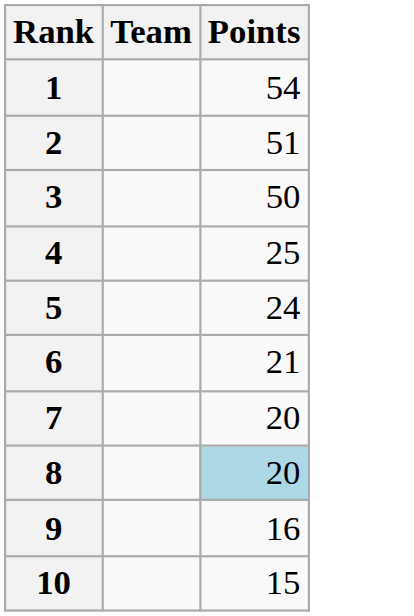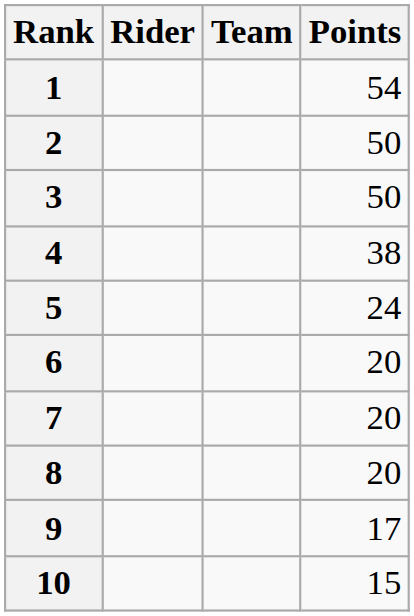 <table class="wikitable" margin-bottom:0;">
 <tr>
 <th scope="col">Rank</th>
+<th scope="col">Rider</th>
 <th scope="col">Team</th>
 <th scope="col">Points</th>
 </tr>
 <tr>
 <th scope="row">1</th>
+<td> </td>
 <td></td>
 <td align="right">54</td>
 </tr>
 <tr>
 <th scope="row">2</th>
+<td> </td>
 <td></td>
-<td align="right">51</td>
+<td align="right">50</td>
 </tr>
 <tr>
 <th scope="row">3</th>
+<td></td>
 <td></td>
 <td align="right">50</td>
 </tr>
 <tr>
 <th scope="row">4</th>
 <td></td>
-<td align="right">25</td>
+<td></td>
+<td align="right">38</td>
 </tr>
 <tr>
 <th scope="row">5</th>
+<td></td>
 <td></td>
 <td align="right">24</td>
 </tr>
 <tr>
 <th scope="row">6</th>
+<td> </td>
 <td></td>
-<td align="right">21</td>
+<td align="right">20</td>
 </tr>
 <tr>
 <th scope="row">7</th>
+<td></td>
 <td></td>
 <td align="right">20</td>
 </tr>
 <tr>
 <th scope="row">8</th>
 <td></td>
-<td align="right" style="background: lightblue;">20</td>
+<td></td>
+<td align="right">20</td>
 </tr>
 <tr>
 <th scope="row">9</th>
 <td></td>
-<td align="right">16</td>
+<td></td>
+<td align="right">17</td>
 </tr>
 <tr>
 <th scope="row">10</th>
 <td></td>
+<td></td>
 <td align="right">15</td>
 </tr>
 </table>
